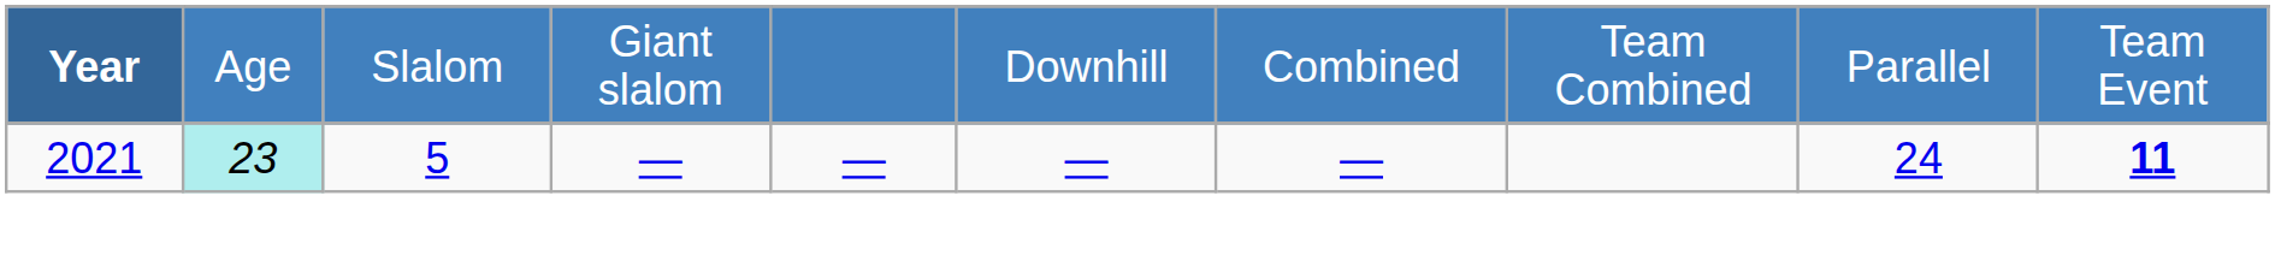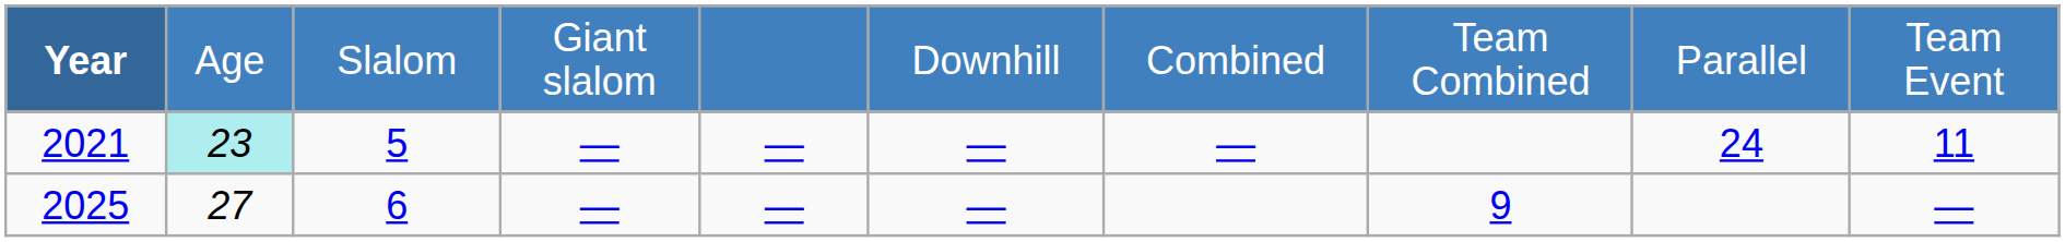 <table class="wikitable" style="font-size:95%; text-align:center; border:grey solid 1px; border-collapse:collapse;" width="40%">
 <tr style="background-color:#369; color:white;">
 <td rowspan="2" colspan="1" width="4%"><strong>Year</strong></td>
 </tr>
 <tr style="background-color:#4180be; color:white;">
 <td width="3%">Age</td>
 <td width="5%">Slalom</td>
 <td width="5%">Giant<br>slalom</td>
 <td width="5%"></td>
 <td width="5%">Downhill</td>
 <td width="5%">Combined</td>
 <td width="5%">Team<br>Combined</td>
 <td width="5%">Parallel</td>
 <td width="5%">Team<br> Event </td>
 </tr>
 <tr style="background-color:#8CB2D8; color:white;">
 </tr>
 <tr>
 <td><a href='#'>2021</a></td>
 <td style="background: paleturquoise;"><em>23</em></td>
 <td><a href='#'>5</a></td>
 <td><a href='#'>—</a></td>
 <td><a href='#'>—</a></td>
 <td><a href='#'>—</a></td>
 <td><a href='#'>—</a></td>
 <td></td>
 <td><a href='#'>24</a></td>
-<td><strong><a href='#'>11</a></strong></td>
+<td><a href='#'>11</a></td>
+</tr>
+<tr>
+<td><a href='#'>2025</a></td>
+<td><em>27</em></td>
+<td><a href='#'>6</a></td>
+<td><a href='#'>—</a></td>
+<td><a href='#'>—</a></td>
+<td><a href='#'>—</a></td>
+<td></td>
+<td><a href='#'>9</a></td>
+<td></td>
+<td><a href='#'>—</a></td>
 </tr>
 </table>
